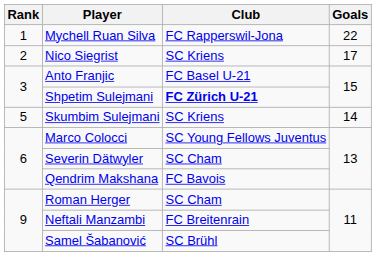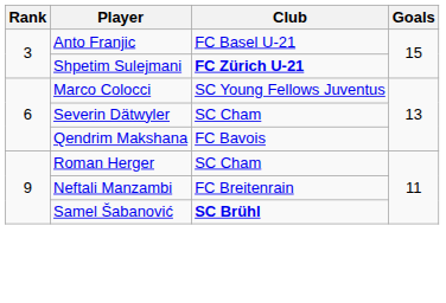 <table class="wikitable" style="text-align:center">
 <tr>
 <th>Rank</th>
 <th>Player</th>
 <th>Club</th>
 <th>Goals</th>
-</tr>
-<tr>
-<td>1</td>
-<td align="left"> <a href='#'>Mychell Ruan Silva</a></td>
-<td align="left"><a href='#'>FC Rapperswil-Jona</a></td>
-<td>22</td>
-</tr>
-<tr>
-<td>2</td>
-<td align="left"> <a href='#'>Nico Siegrist</a></td>
-<td align="left"><a href='#'>SC Kriens</a></td>
-<td>17</td>
 </tr>
 <tr>
 <td rowspan="2">3</td>
 <td align="left"> <a href='#'>Anto Franjic</a></td>
 <td align="left"><a href='#'>FC Basel U-21</a></td>
 <td rowspan="2">15</td>
 </tr>
 <tr>
 <td align="left"> <a href='#'>Shpetim Sulejmani</a></td>
 <td align="left"><strong><a href='#'>FC Zürich U-21</a></strong></td>
-</tr>
-<tr>
-<td>5</td>
-<td align="left"> <a href='#'>Skumbim Sulejmani</a></td>
-<td align="left"><a href='#'>SC Kriens</a></td>
-<td>14</td>
 </tr>
 <tr>
 <td rowspan="3">6</td>
 <td align="left"> <a href='#'>Marco Colocci</a></td>
 <td align="left"><a href='#'>SC Young Fellows Juventus</a></td>
 <td rowspan="3">13</td>
 </tr>
 <tr>
 <td align="left"> <a href='#'>Severin Dätwyler</a></td>
 <td align="left"><a href='#'>SC Cham</a></td>
 </tr>
 <tr>
 <td align="left"> <a href='#'>Qendrim Makshana</a></td>
 <td align="left"><a href='#'>FC Bavois</a></td>
 </tr>
 <tr>
 <td rowspan="3">9</td>
 <td align="left"> <a href='#'>Roman Herger</a></td>
 <td align="left"><a href='#'>SC Cham</a></td>
 <td rowspan="3">11</td>
 </tr>
 <tr>
 <td align="left"> <a href='#'>Neftali Manzambi</a></td>
 <td align="left"><a href='#'>FC Breitenrain</a></td>
 </tr>
 <tr>
 <td align="left"> <a href='#'>Samel Šabanović</a></td>
-<td align="left"><a href='#'>SC Brühl</a></td>
+<td align="left"><strong><a href='#'>SC Brühl</a></strong></td>
 </tr>
 </table>
